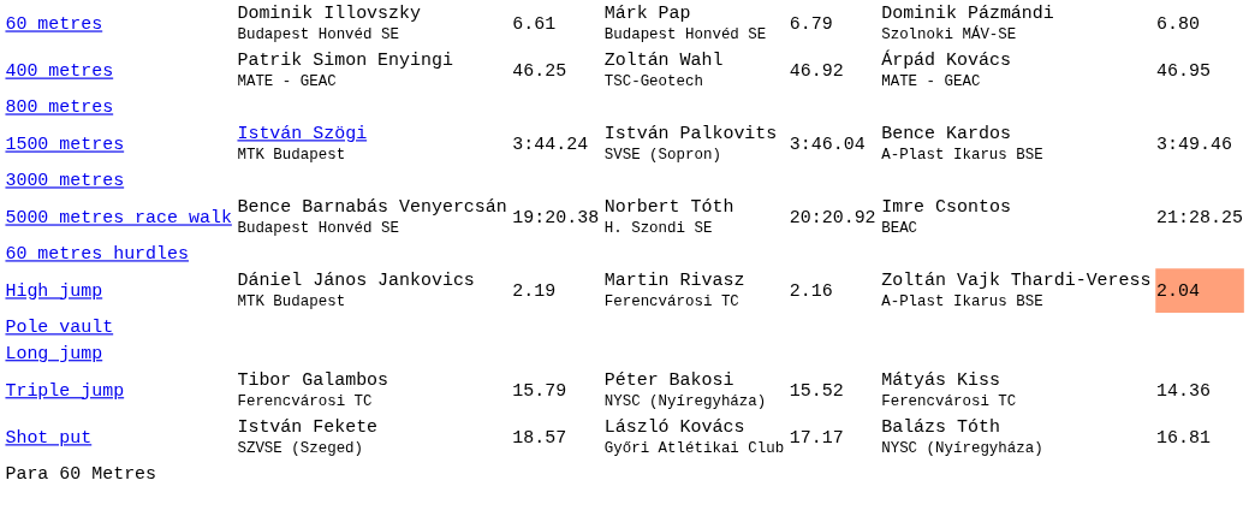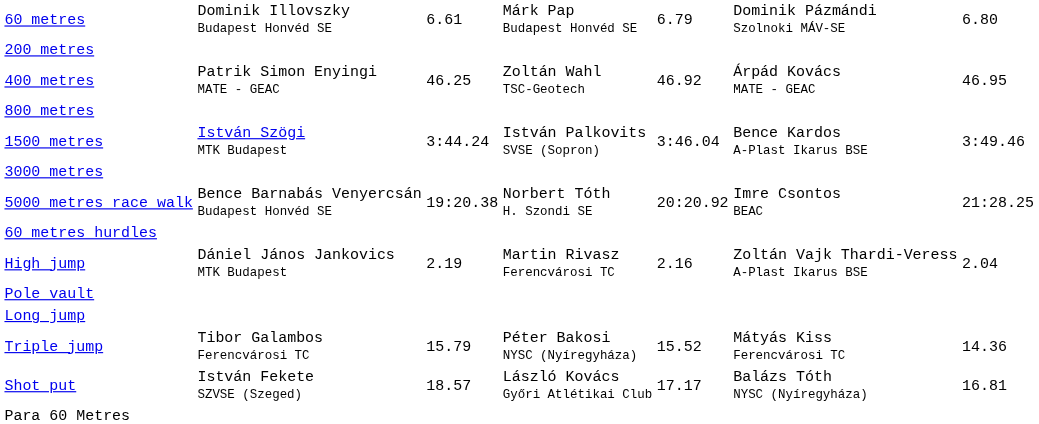 <table>
 <tr>
 <td><a href='#'>60 metres</a></td>
 <td>Dominik Illovszky<br><small>Budapest Honvéd SE</small></td>
 <td>6.61 </td>
 <td>Márk Pap<br><small>Budapest Honvéd SE</small></td>
 <td>6.79</td>
 <td>Dominik Pázmándi<br><small>Szolnoki MÁV-SE</small></td>
 <td>6.80</td>
+</tr>
+<tr>
+<td><a href='#'>200 metres</a></td>
+<td></td>
+<td></td>
+<td></td>
+<td></td>
+<td></td>
+<td></td>
 </tr>
 <tr>
 <td><a href='#'>400 metres</a></td>
 <td>Patrik Simon Enyingi<br><small>MATE - GEAC</small></td>
 <td>46.25</td>
 <td>Zoltán Wahl<br><small>TSC-Geotech</small></td>
 <td>46.92</td>
 <td>Árpád Kovács<br><small>MATE - GEAC</small></td>
 <td>46.95</td>
 </tr>
 <tr>
 <td><a href='#'>800 metres</a></td>
 <td></td>
 <td></td>
 <td></td>
 <td></td>
 <td></td>
 <td></td>
 </tr>
 <tr>
 <td><a href='#'>1500 metres</a></td>
 <td><a href='#'>István Szögi</a><br><small>MTK Budapest</small></td>
 <td>3:44.24</td>
 <td>István Palkovits<br><small>SVSE (Sopron)</small></td>
 <td>3:46.04</td>
 <td>Bence Kardos<br><small>A-Plast Ikarus BSE</small></td>
 <td>3:49.46</td>
 </tr>
 <tr>
 <td><a href='#'>3000 metres</a></td>
 <td></td>
 <td></td>
 <td></td>
 <td></td>
 <td></td>
 <td></td>
 </tr>
 <tr>
 <td><a href='#'>5000 metres race walk</a></td>
 <td>Bence Barnabás Venyercsán<br><small>Budapest Honvéd SE</small></td>
 <td>19:20.38</td>
 <td>Norbert Tóth<br><small>H. Szondi SE</small></td>
 <td>20:20.92</td>
 <td>Imre Csontos<br><small>BEAC</small></td>
 <td>21:28.25</td>
 </tr>
 <tr>
 <td><a href='#'>60 metres hurdles</a></td>
 <td></td>
 <td></td>
 <td></td>
 <td></td>
 <td></td>
 <td></td>
 </tr>
 <tr>
 <td><a href='#'>High jump</a></td>
 <td>Dániel János Jankovics<br><small>MTK Budapest</small></td>
 <td>2.19 </td>
 <td>Martin Rivasz<br><small>Ferencvárosi TC</small></td>
 <td>2.16 </td>
 <td>Zoltán Vajk Thardi-Veress<br><small>A-Plast Ikarus BSE</small></td>
-<td style="background: lightsalmon;">2.04</td>
+<td>2.04</td>
 </tr>
 <tr>
 <td><a href='#'>Pole vault</a></td>
 <td></td>
 <td></td>
 <td></td>
 <td></td>
 <td></td>
 <td></td>
 </tr>
 <tr>
 <td><a href='#'>Long jump</a></td>
 <td></td>
 <td></td>
 <td></td>
 <td></td>
 <td></td>
 <td></td>
 </tr>
 <tr>
 <td><a href='#'>Triple jump</a></td>
 <td>Tibor Galambos<br><small>Ferencvárosi TC</small></td>
 <td>15.79 </td>
 <td>Péter Bakosi<br><small>NYSC (Nyíregyháza)</small></td>
 <td>15.52 </td>
 <td>Mátyás Kiss<br><small>Ferencvárosi TC</small></td>
 <td>14.36 </td>
 </tr>
 <tr>
 <td><a href='#'>Shot put</a></td>
 <td>István Fekete<br><small>SZVSE (Szeged)</small></td>
 <td>18.57 </td>
 <td>László Kovács<br><small>Győri Atlétikai Club</small></td>
 <td>17.17 </td>
 <td>Balázs Tóth<br><small>NYSC (Nyíregyháza)</small></td>
 <td>16.81</td>
 </tr>
 <tr>
 <td>Para 60 Metres</td>
 <td></td>
 <td></td>
 <td></td>
 <td></td>
 <td></td>
 <td></td>
 </tr>
 </table>
